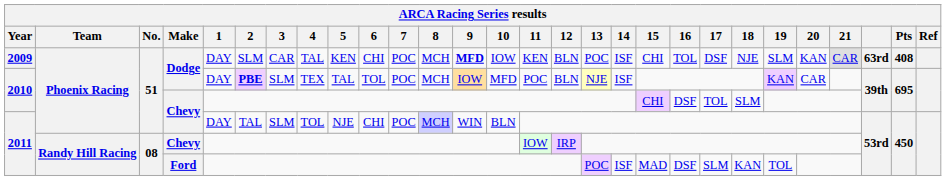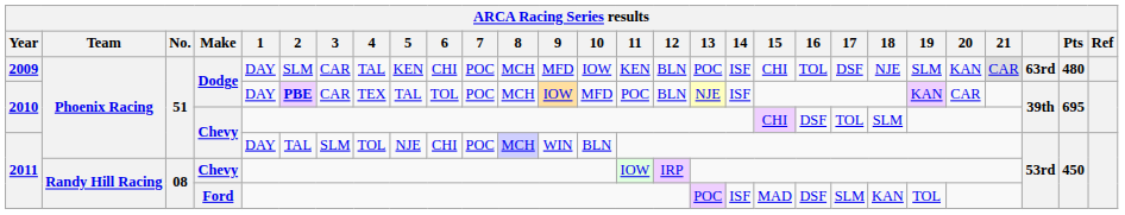 <table class="wikitable" style="text-align:center; font-size:75%">
 <tr>
 <th colspan=28><a href='#'>ARCA Racing Series</a> results</th>
 </tr>
 <tr>
 <th>Year</th>
 <th>Team</th>
 <th>No.</th>
 <th>Make</th>
 <th>1</th>
 <th>2</th>
 <th>3</th>
 <th>4</th>
 <th>5</th>
 <th>6</th>
 <th>7</th>
 <th>8</th>
 <th>9</th>
 <th>10</th>
 <th>11</th>
 <th>12</th>
 <th>13</th>
 <th>14</th>
 <th>15</th>
 <th>16</th>
 <th>17</th>
 <th>18</th>
 <th>19</th>
 <th>20</th>
 <th>21</th>
 <th></th>
 <th>Pts</th>
 <th>Ref</th>
 </tr>
 <tr>
 <th><a href='#'>2009</a></th>
 <th rowspan=4><a href='#'>Phoenix Racing</a></th>
 <th rowspan=4>51</th>
 <th rowspan=2><a href='#'>Dodge</a></th>
 <td><a href='#'>DAY</a></td>
 <td><a href='#'>SLM</a></td>
 <td><a href='#'>CAR</a></td>
 <td><a href='#'>TAL</a></td>
 <td><a href='#'>KEN</a></td>
 <td><a href='#'>CHI</a></td>
 <td><a href='#'>POC</a></td>
 <td><a href='#'>MCH</a></td>
-<td><strong><a href='#'>MFD</a></strong></td>
+<td><a href='#'>MFD</a></td>
 <td><a href='#'>IOW</a></td>
 <td><a href='#'>KEN</a></td>
 <td><a href='#'>BLN</a></td>
 <td><a href='#'>POC</a></td>
 <td><a href='#'>ISF</a></td>
 <td><a href='#'>CHI</a></td>
 <td><a href='#'>TOL</a></td>
 <td><a href='#'>DSF</a></td>
 <td><a href='#'>NJE</a></td>
 <td><a href='#'>SLM</a></td>
 <td><a href='#'>KAN</a></td>
 <td style="background:#DFDFDF;"><a href='#'>CAR</a><br></td>
 <th>63rd</th>
-<th>408</th>
+<th>480</th>
 <th></th>
 </tr>
 <tr>
 <th rowspan=2><a href='#'>2010</a></th>
 <td><a href='#'>DAY</a></td>
 <td style="background:#EFCFFF;"><strong><a href='#'>PBE</a></strong><br></td>
-<td><a href='#'>SLM</a></td>
+<td><a href='#'>CAR</a></td>
 <td><a href='#'>TEX</a></td>
 <td><a href='#'>TAL</a></td>
 <td><a href='#'>TOL</a></td>
 <td><a href='#'>POC</a></td>
 <td><a href='#'>MCH</a></td>
 <td style="background:#FFDF9F;"><a href='#'>IOW</a><br></td>
 <td><a href='#'>MFD</a></td>
 <td><a href='#'>POC</a></td>
 <td><a href='#'>BLN</a></td>
 <td style="background:#FFFFBF;"><a href='#'>NJE</a><br></td>
 <td><a href='#'>ISF</a></td>
 <td colspan=4></td>
 <td style="background:#EFCFFF;"><a href='#'>KAN</a><br></td>
 <td><a href='#'>CAR</a></td>
 <td></td>
 <th rowspan=2>39th</th>
 <th rowspan=2>695</th>
 <th rowspan=2></th>
 </tr>
 <tr>
 <th rowspan=2><a href='#'>Chevy</a></th>
 <td colspan=14></td>
 <td style="background:#EFCFFF;"><a href='#'>CHI</a><br></td>
 <td><a href='#'>DSF</a></td>
 <td><a href='#'>TOL</a></td>
 <td><a href='#'>SLM</a></td>
 <td colspan=3></td>
 </tr>
 <tr>
 <th rowspan=3><a href='#'>2011</a></th>
 <td><a href='#'>DAY</a></td>
 <td><a href='#'>TAL</a></td>
 <td><a href='#'>SLM</a></td>
 <td><a href='#'>TOL</a></td>
 <td><a href='#'>NJE</a></td>
 <td><a href='#'>CHI</a></td>
 <td><a href='#'>POC</a></td>
 <td style="background:#CFCFFF;"><a href='#'>MCH</a><br></td>
 <td><a href='#'>WIN</a></td>
 <td><a href='#'>BLN</a></td>
 <td colspan=11></td>
 <th rowspan=3>53rd</th>
 <th rowspan=3>450</th>
 <th rowspan=3></th>
 </tr>
 <tr>
 <th rowspan=2><a href='#'>Randy Hill Racing</a></th>
 <th rowspan=2>08</th>
 <th><a href='#'>Chevy</a></th>
 <td colspan=10></td>
 <td style="background:#DFFFDF;"><a href='#'>IOW</a><br></td>
 <td style="background:#EFCFFF;"><a href='#'>IRP</a><br></td>
 <td colspan=9></td>
 </tr>
 <tr>
 <th><a href='#'>Ford</a></th>
 <td colspan=12></td>
 <td style="background:#EFCFFF;"><a href='#'>POC</a><br></td>
 <td><a href='#'>ISF</a></td>
 <td><a href='#'>MAD</a></td>
 <td><a href='#'>DSF</a></td>
 <td><a href='#'>SLM</a></td>
 <td><a href='#'>KAN</a></td>
 <td><a href='#'>TOL</a></td>
 <td colspan=2></td>
 </tr>
 </table>
